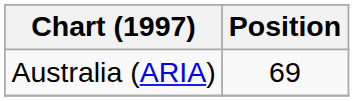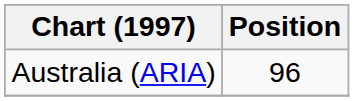 <table class="wikitable plainrowheaders" style="text-align:center">
 <tr>
 <th scope="col">Chart (1997)</th>
 <th scope="col">Position</th>
 </tr>
 <tr>
 <td>Australia (<a href='#'>ARIA</a>)</td>
-<td align="center">69</td>
+<td align="center">96</td>
 </tr>
 <tr>
 </tr>
 </table>
